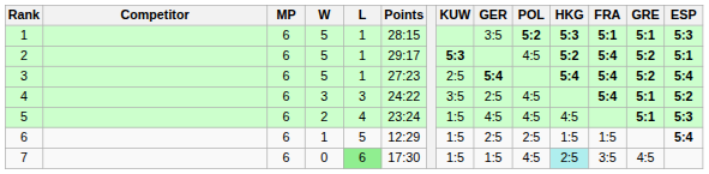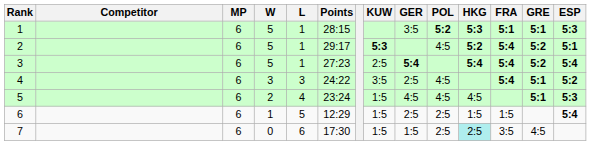 <table class="wikitable" style="text-align:center">
 <tr>
 <th>Rank</th>
 <th style="width:17em">Competitor</th>
 <th style="width:2.5em">MP</th>
 <th style="width:2.5em">W</th>
 <th style="width:2.5em">L</th>
 <th>Points</th>
 <th rowspan="8"> </th>
 <th style="width:2.5em">KUW</th>
 <th style="width:2.5em">GER</th>
 <th style="width:2.5em">POL</th>
 <th style="width:2.5em">HKG</th>
 <th style="width:2.5em">FRA</th>
 <th style="width:2.5em">GRE</th>
 <th style="width:2.5em">ESP</th>
 </tr>
 <tr style="background:#cfc;">
 <td>1</td>
 <td style="text-align:left"></td>
 <td>6</td>
 <td>5</td>
 <td>1</td>
 <td>28:15</td>
 <td></td>
 <td>3:5</td>
 <td><strong>5:2</strong></td>
 <td><strong>5:3</strong></td>
 <td><strong>5:1</strong></td>
 <td><strong>5:1</strong></td>
 <td><strong>5:3</strong></td>
 </tr>
 <tr style="background:#cfc;">
 <td>2</td>
 <td style="text-align:left"></td>
 <td>6</td>
 <td>5</td>
 <td>1</td>
 <td>29:17</td>
 <td><strong>5:3</strong></td>
 <td></td>
 <td>4:5</td>
 <td><strong>5:2</strong></td>
 <td><strong>5:4</strong></td>
 <td><strong>5:2</strong></td>
 <td><strong>5:1</strong></td>
 </tr>
 <tr style="background:#cfc;">
 <td>3</td>
 <td style="text-align:left"></td>
 <td>6</td>
 <td>5</td>
 <td>1</td>
 <td>27:23</td>
 <td>2:5</td>
 <td><strong>5:4</strong></td>
 <td></td>
 <td><strong>5:4</strong></td>
 <td><strong>5:4</strong></td>
 <td><strong>5:2</strong></td>
 <td><strong>5:4</strong></td>
 </tr>
 <tr style="background:#cfc;">
 <td>4</td>
 <td style="text-align:left"></td>
 <td>6</td>
 <td>3</td>
 <td>3</td>
 <td>24:22</td>
 <td>3:5</td>
 <td>2:5</td>
 <td>4:5</td>
 <td></td>
 <td><strong>5:4</strong></td>
 <td><strong>5:1</strong></td>
 <td><strong>5:2</strong></td>
 </tr>
 <tr style="background:#cfc;">
 <td>5</td>
 <td style="text-align:left"></td>
 <td>6</td>
 <td>2</td>
 <td>4</td>
 <td>23:24</td>
 <td>1:5</td>
 <td>4:5</td>
 <td>4:5</td>
 <td>4:5</td>
 <td></td>
 <td><strong>5:1</strong></td>
 <td><strong>5:3</strong></td>
 </tr>
 <tr>
 <td>6</td>
 <td style="text-align:left"></td>
 <td>6</td>
 <td>1</td>
 <td>5</td>
 <td>12:29</td>
 <td>1:5</td>
 <td>2:5</td>
 <td>2:5</td>
 <td>1:5</td>
 <td>1:5</td>
 <td></td>
 <td><strong>5:4</strong></td>
 </tr>
 <tr>
 <td>7</td>
 <td style="text-align:left"></td>
 <td>6</td>
 <td>0</td>
-<td style="background: lightgreen;">6</td>
+<td>6</td>
 <td>17:30</td>
 <td>1:5</td>
 <td>1:5</td>
-<td>4:5</td>
+<td>2:5</td>
 <td style="background: paleturquoise;">2:5</td>
 <td>3:5</td>
 <td>4:5</td>
 <td></td>
 </tr>
 </table>
